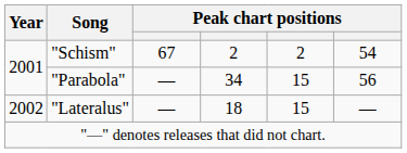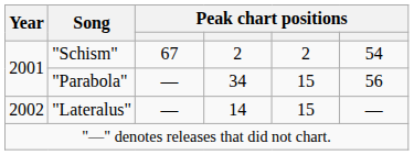 <table class="wikitable">
 <tr>
 <th rowspan=2>Year</th>
 <th rowspan=2>Song</th>
 <th colspan=6>Peak chart positions</th>
 </tr>
 <tr>
 <th width="55"></th>
 <th width="55"></th>
 <th width="55"></th>
 <th width="55"></th>
 </tr>
 <tr>
 <td rowspan="2">2001</td>
 <td>"Schism"</td>
 <td align="center">67</td>
 <td align="center">2</td>
 <td align="center">2</td>
 <td align="center">54</td>
 </tr>
 <tr>
 <td>"Parabola"</td>
 <td align="center">—</td>
 <td align="center">34</td>
 <td align="center">15</td>
 <td align="center">56</td>
 </tr>
 <tr>
 <td>2002</td>
 <td>"Lateralus"</td>
 <td align="center">—</td>
-<td align="center">18</td>
+<td align="center">14</td>
 <td align="center">15</td>
 <td align="center">—</td>
 </tr>
 <tr>
 <td colspan=6 align="center" style="font-size:90%">"—" denotes releases that did not chart.</td>
 </tr>
 </table>
